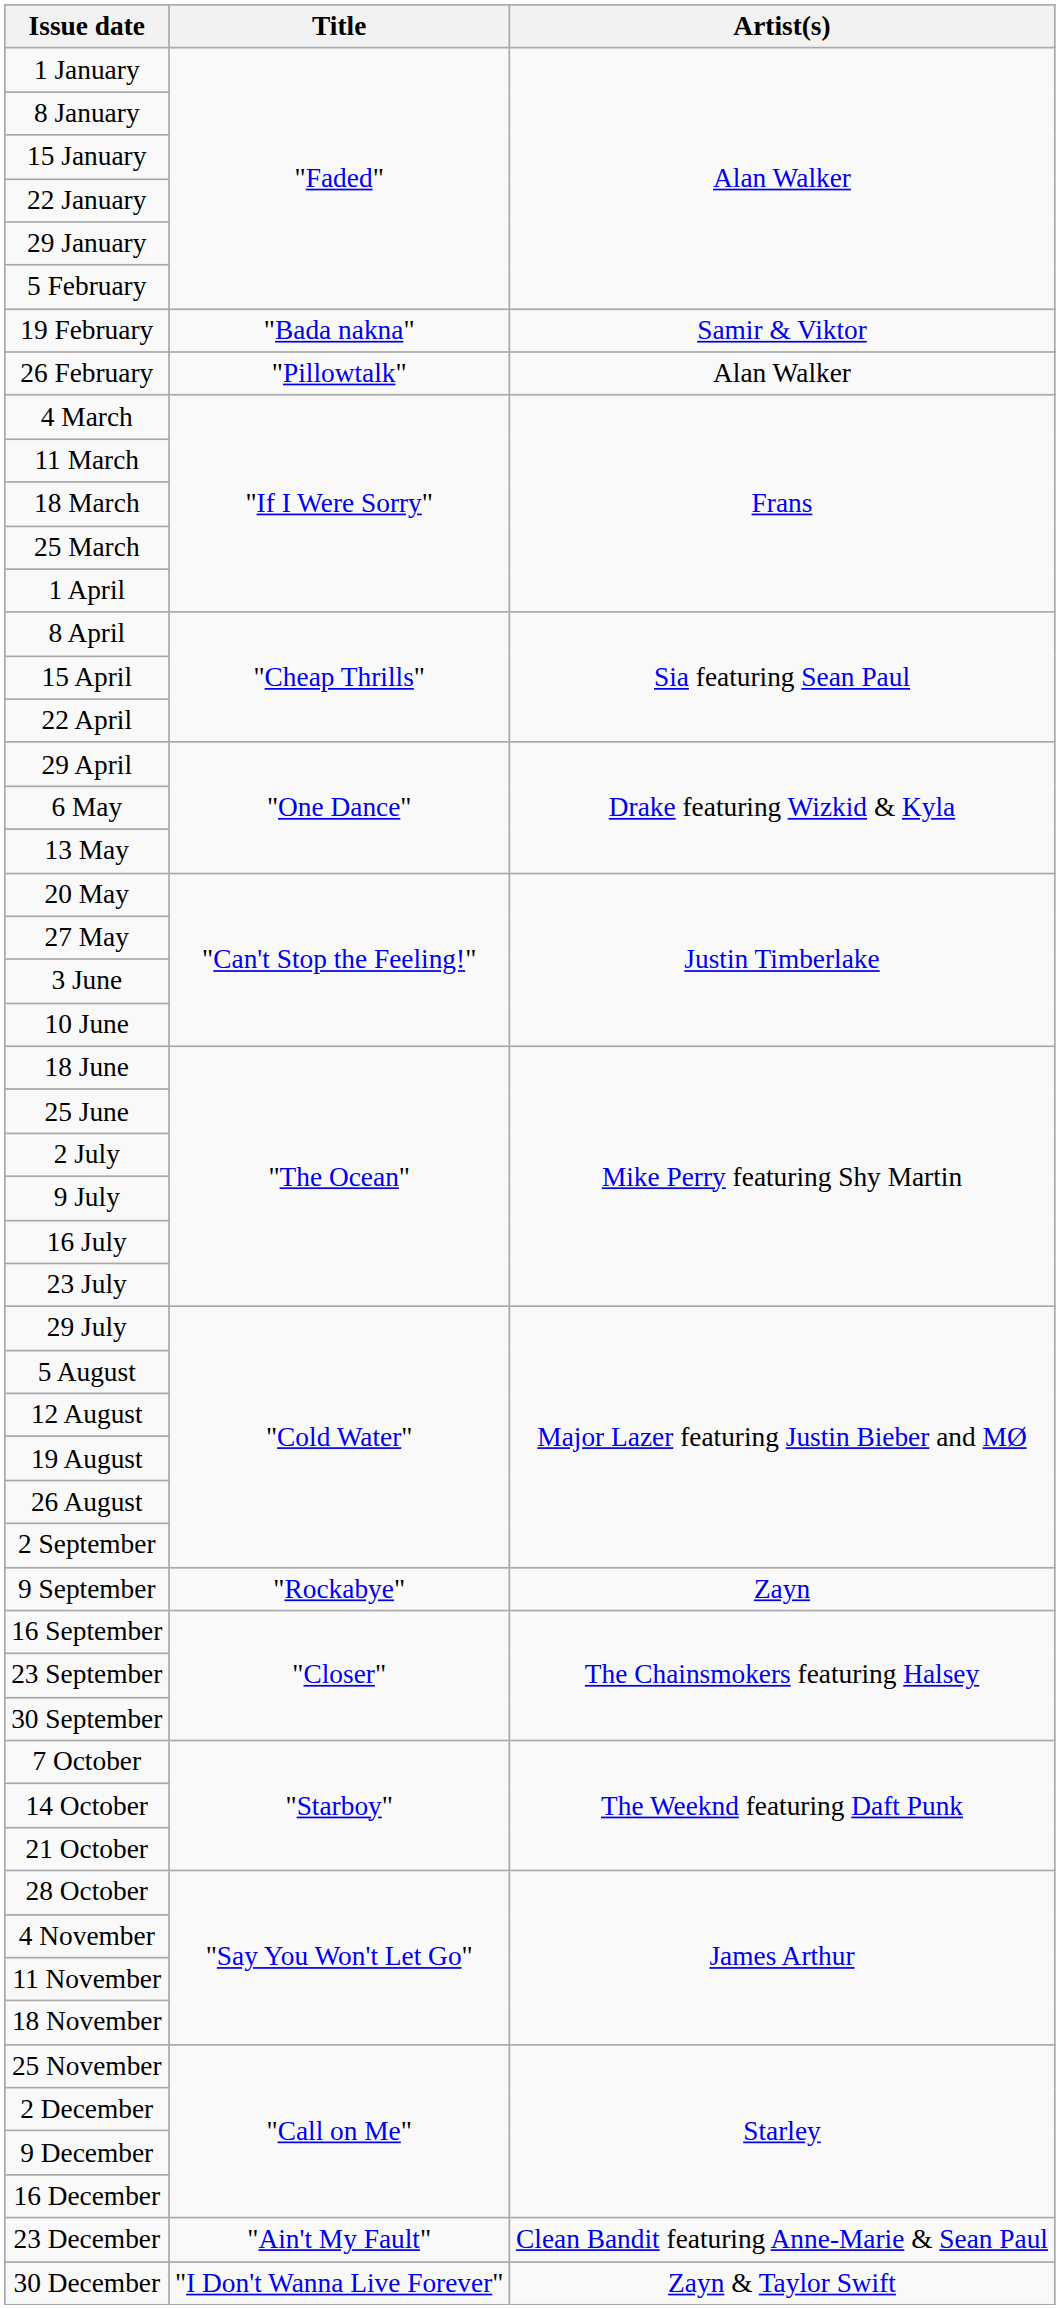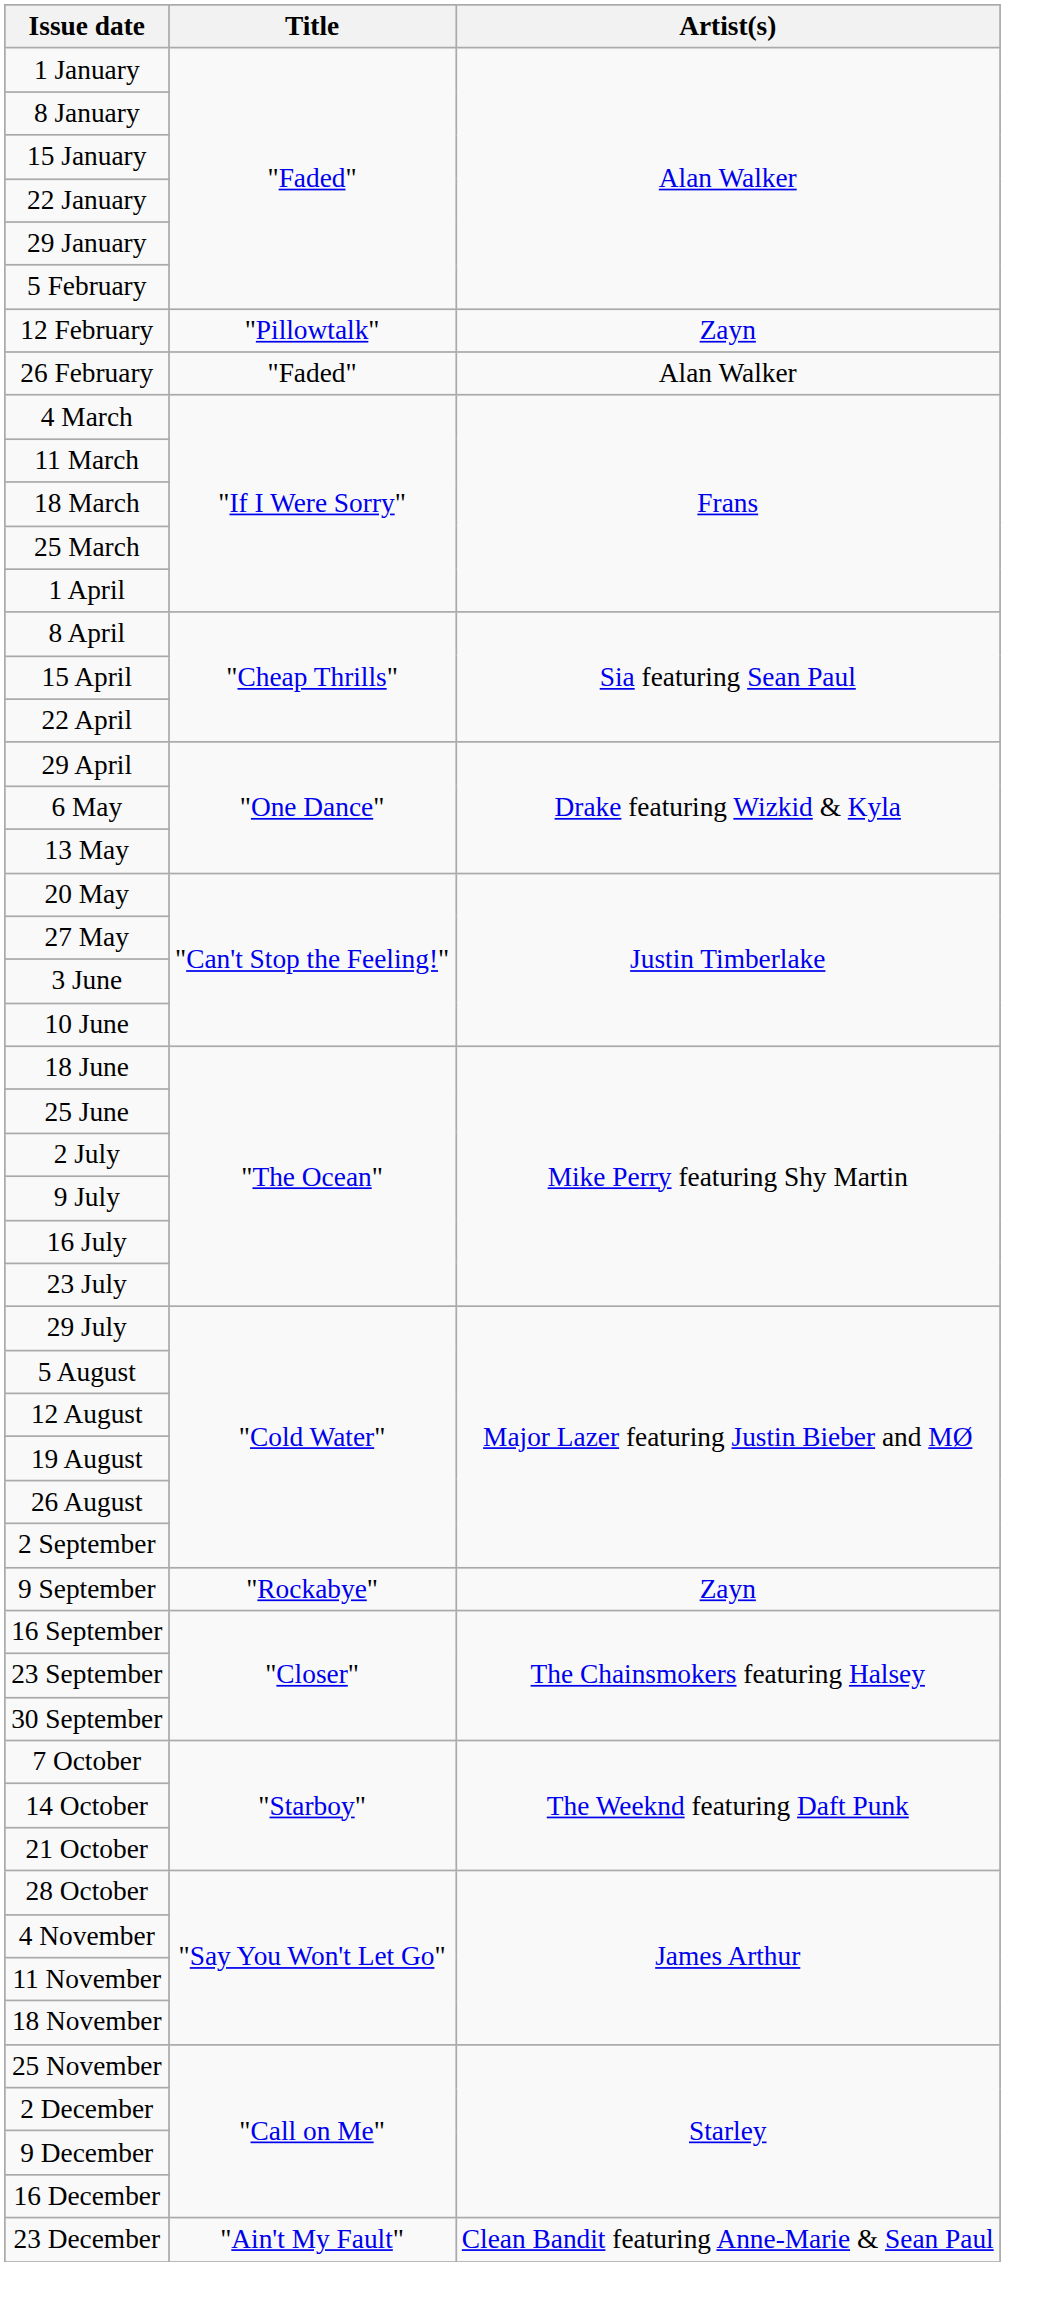 <table class="wikitable" style="text-align:center;">
 <tr>
 <th>Issue date</th>
 <th>Title</th>
 <th>Artist(s)</th>
 </tr>
 <tr>
 <td>1 January</td>
 <td rowspan='6'>"<a href='#'>Faded</a>"</td>
 <td rowspan='6'><a href='#'>Alan Walker</a></td>
 </tr>
 <tr>
 <td>8 January</td>
 </tr>
 <tr>
 <td>15 January</td>
 </tr>
 <tr>
 <td>22 January</td>
 </tr>
 <tr>
 <td>29 January</td>
 </tr>
 <tr>
 <td>5 February</td>
 </tr>
 <tr>
-<td>19 February</td>
-<td>"<a href='#'>Bada nakna</a>"</td>
-<td><a href='#'>Samir & Viktor</a></td>
+<td>12 February</td>
+<td>"<a href='#'>Pillowtalk</a>"</td>
+<td><a href='#'>Zayn</a></td>
 </tr>
 <tr>
 <td>26 February</td>
-<td>"<a href='#'>Pillowtalk</a>"</td>
+<td>"Faded"</td>
 <td>Alan Walker</td>
 </tr>
 <tr>
 <td>4 March</td>
 <td rowspan='5'>"<a href='#'>If I Were Sorry</a>"</td>
 <td rowspan='5'><a href='#'>Frans</a></td>
 </tr>
 <tr>
 <td>11 March</td>
 </tr>
 <tr>
 <td>18 March</td>
 </tr>
 <tr>
 <td>25 March</td>
 </tr>
 <tr>
 <td>1 April</td>
 </tr>
 <tr>
 <td>8 April</td>
 <td rowspan='3'>"<a href='#'>Cheap Thrills</a>"</td>
 <td rowspan='3'><a href='#'>Sia</a> featuring <a href='#'>Sean Paul</a></td>
 </tr>
 <tr>
 <td>15 April</td>
 </tr>
 <tr>
 <td>22 April</td>
 </tr>
 <tr>
 <td>29 April</td>
 <td rowspan='3'>"<a href='#'>One Dance</a>"</td>
 <td rowspan='3'><a href='#'>Drake</a> featuring <a href='#'>Wizkid</a> & <a href='#'>Kyla</a></td>
 </tr>
 <tr>
 <td>6 May</td>
 </tr>
 <tr>
 <td>13 May</td>
 </tr>
 <tr>
 <td>20 May</td>
 <td rowspan='4'>"<a href='#'>Can't Stop the Feeling!</a>"</td>
 <td rowspan='4'><a href='#'>Justin Timberlake</a></td>
 </tr>
 <tr>
 <td>27 May</td>
 </tr>
 <tr>
 <td>3 June</td>
 </tr>
 <tr>
 <td>10 June</td>
 </tr>
 <tr>
 <td>18 June</td>
 <td rowspan='6'>"<a href='#'>The Ocean</a>"</td>
 <td rowspan='6'><a href='#'>Mike Perry</a> featuring Shy Martin</td>
 </tr>
 <tr>
 <td>25 June</td>
 </tr>
 <tr>
 <td>2 July</td>
 </tr>
 <tr>
 <td>9 July</td>
 </tr>
 <tr>
 <td>16 July</td>
 </tr>
 <tr>
 <td>23 July</td>
 </tr>
 <tr>
 <td>29 July</td>
 <td rowspan='6'>"<a href='#'>Cold Water</a>"</td>
 <td rowspan='6'><a href='#'>Major Lazer</a> featuring <a href='#'>Justin Bieber</a> and <a href='#'>MØ</a></td>
 </tr>
 <tr>
 <td>5 August</td>
 </tr>
 <tr>
 <td>12 August</td>
 </tr>
 <tr>
 <td>19 August</td>
 </tr>
 <tr>
 <td>26 August</td>
 </tr>
 <tr>
 <td>2 September</td>
 </tr>
 <tr>
 <td>9 September</td>
 <td>"<a href='#'>Rockabye</a>"</td>
 <td><a href='#'>Zayn</a></td>
 </tr>
 <tr>
 <td>16 September</td>
 <td rowspan='3'>"<a href='#'>Closer</a>"</td>
 <td rowspan='3'><a href='#'>The Chainsmokers</a> featuring <a href='#'>Halsey</a></td>
 </tr>
 <tr>
 <td>23 September</td>
 </tr>
 <tr>
 <td>30 September</td>
 </tr>
 <tr>
 <td>7 October</td>
 <td rowspan='3'>"<a href='#'>Starboy</a>"</td>
 <td rowspan='3'><a href='#'>The Weeknd</a> featuring <a href='#'>Daft Punk</a></td>
 </tr>
 <tr>
 <td>14 October</td>
 </tr>
 <tr>
 <td>21 October</td>
 </tr>
 <tr>
 <td>28 October</td>
 <td rowspan='4'>"<a href='#'>Say You Won't Let Go</a>"</td>
 <td rowspan='4'><a href='#'>James Arthur</a></td>
 </tr>
 <tr>
 <td>4 November</td>
 </tr>
 <tr>
 <td>11 November</td>
 </tr>
 <tr>
 <td>18 November</td>
 </tr>
 <tr>
 <td>25 November</td>
 <td rowspan='4'>"<a href='#'>Call on Me</a>"</td>
 <td rowspan='4'><a href='#'>Starley</a></td>
 </tr>
 <tr>
 <td>2 December</td>
 </tr>
 <tr>
 <td>9 December</td>
 </tr>
 <tr>
 <td>16 December</td>
 </tr>
 <tr>
 <td>23 December</td>
 <td>"<a href='#'>Ain't My Fault</a>"</td>
 <td><a href='#'>Clean Bandit</a> featuring <a href='#'>Anne-Marie</a> & <a href='#'>Sean Paul</a></td>
 </tr>
-<tr>
-<td>30 December</td>
-<td>"<a href='#'>I Don't Wanna Live Forever</a>"</td>
-<td><a href='#'>Zayn</a> & <a href='#'>Taylor Swift</a></td>
-</tr>
 </table>
